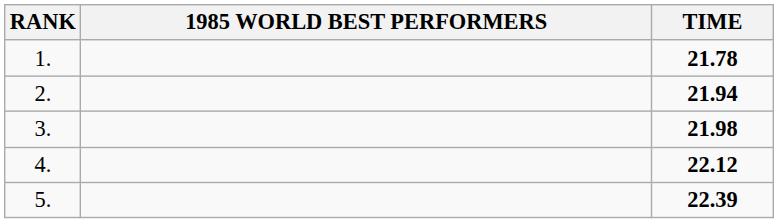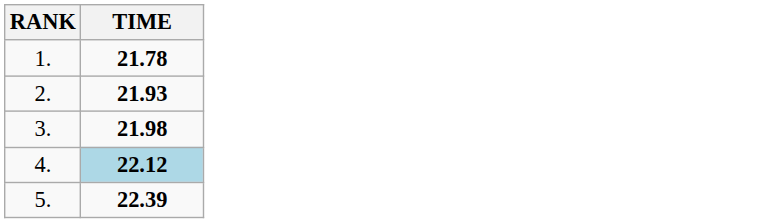 <table class="wikitable sortable">
 <tr>
 <th>RANK</th>
-<th align="center" style="width: 25em">1985 WORLD BEST PERFORMERS</th>
 <th align="center" style="width: 5em">TIME</th>
 </tr>
 <tr>
 <td align="center">1.</td>
-<td></td>
 <td align="center"><strong>21.78</strong></td>
 </tr>
 <tr>
 <td align="center">2.</td>
-<td></td>
-<td align="center"><strong>21.94</strong></td>
+<td align="center"><strong>21.93</strong></td>
 </tr>
 <tr>
 <td align="center">3.</td>
-<td></td>
 <td align="center"><strong>21.98</strong></td>
 </tr>
 <tr>
 <td align="center">4.</td>
-<td></td>
-<td align="center"><strong>22.12</strong></td>
+<td align="center" style="background: lightblue;"><strong>22.12</strong></td>
 </tr>
 <tr>
 <td align="center">5.</td>
-<td></td>
 <td align="center"><strong>22.39</strong></td>
 </tr>
 </table>
